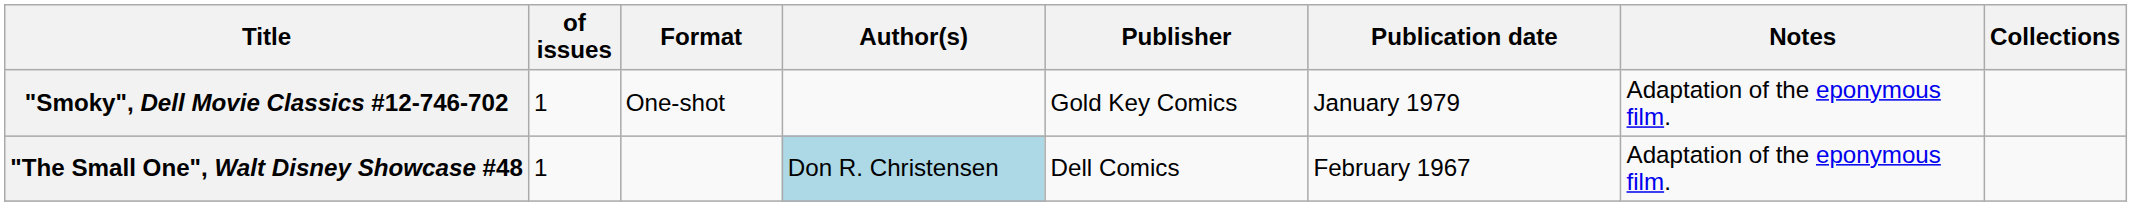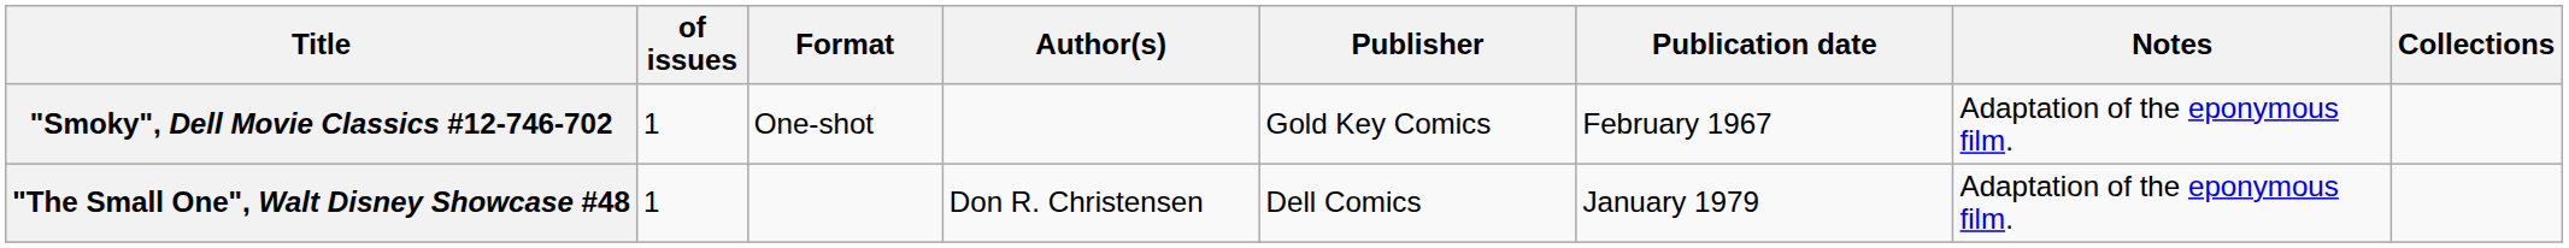 <table class="wikitable">
 <tr>
 <th>Title</th>
 <th style="width:40pt"> of issues</th>
 <th style="width:75pt">Format</th>
 <th style="width:125pt">Author(s)</th>
 <th style="width:125pt">Publisher</th>
 <th style="width:150pt">Publication date</th>
 <th style="width:175pt">Notes</th>
 <th>Collections</th>
 </tr>
 <tr>
 <th>"Smoky", <em>Dell Movie Classics</em> #12-746-702</th>
 <td>1</td>
 <td>One-shot</td>
 <td></td>
 <td>Gold Key Comics</td>
-<td>January 1979</td>
+<td>February 1967</td>
 <td>Adaptation of the <a href='#'>eponymous film</a>.</td>
 <td></td>
 </tr>
 <tr>
 <th>"The Small One", <em>Walt Disney Showcase</em> #48</th>
 <td>1</td>
 <td></td>
-<td style="background: lightblue;">Don R. Christensen</td>
+<td>Don R. Christensen</td>
 <td>Dell Comics</td>
-<td>February 1967</td>
+<td>January 1979</td>
 <td>Adaptation of the <a href='#'>eponymous film</a>.</td>
 <td></td>
 </tr>
 </table>
